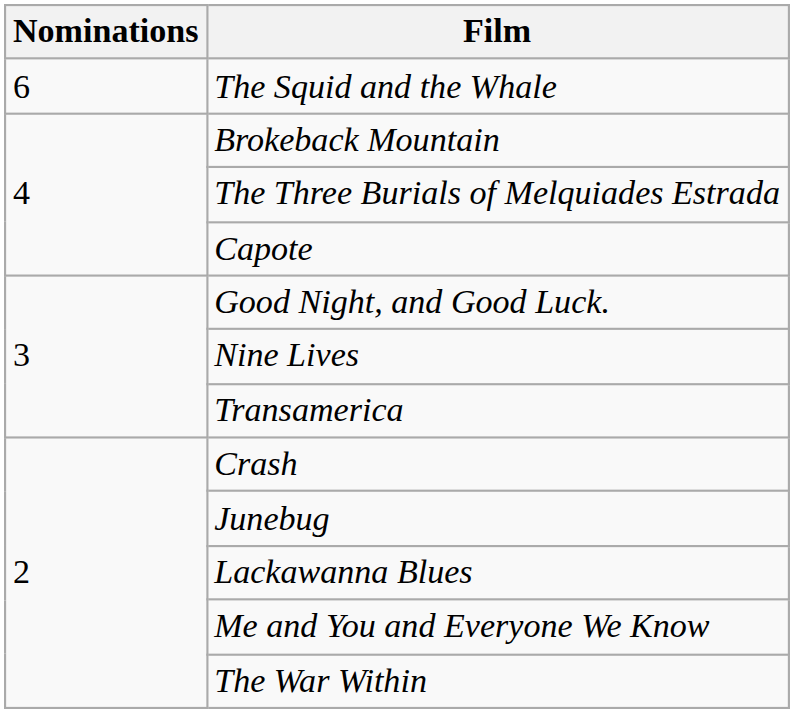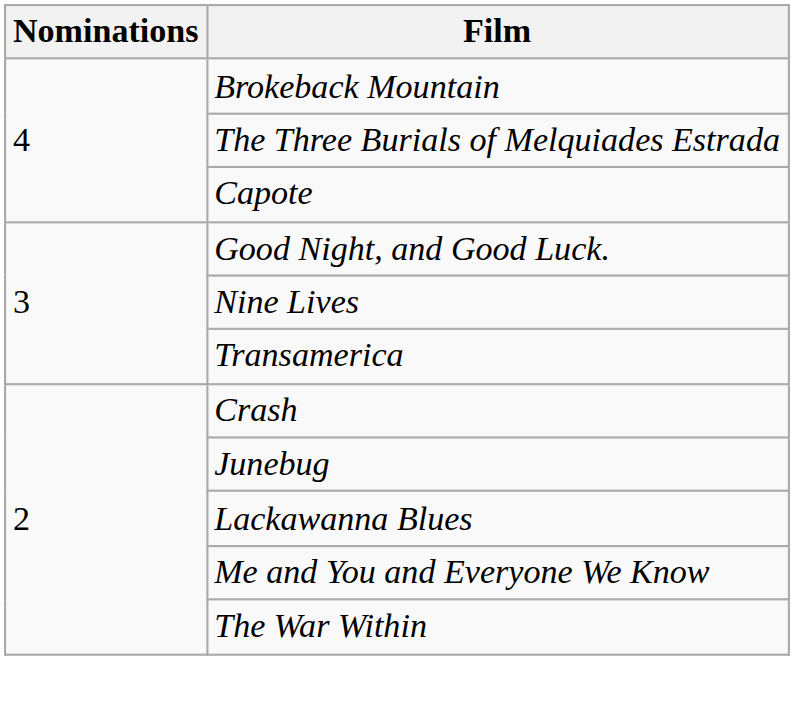 <table class="wikitable">
 <tr>
 <th>Nominations</th>
 <th>Film</th>
-</tr>
-<tr>
-<td>6</td>
-<td><em>The Squid and the Whale</em></td>
 </tr>
 <tr>
 <td rowspan="3">4</td>
 <td><em>Brokeback Mountain</em></td>
 </tr>
 <tr>
 <td><em>The Three Burials of Melquiades Estrada</em></td>
 </tr>
 <tr>
 <td><em>Capote</em></td>
 </tr>
 <tr>
 <td rowspan="3">3</td>
 <td><em>Good Night, and Good Luck.</em></td>
 </tr>
 <tr>
 <td><em>Nine Lives</em></td>
 </tr>
 <tr>
 <td><em>Transamerica</em></td>
 </tr>
 <tr>
 <td rowspan="5">2</td>
 <td><em>Crash</em></td>
 </tr>
 <tr>
 <td><em>Junebug</em></td>
 </tr>
 <tr>
 <td><em>Lackawanna Blues</em></td>
 </tr>
 <tr>
 <td><em>Me and You and Everyone We Know</em></td>
 </tr>
 <tr>
 <td><em>The War Within</em></td>
 </tr>
 </table>
